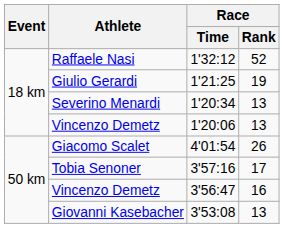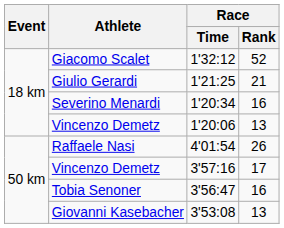 <table class="wikitable" border="1" style="font-size:90%">
 <tr>
 <th rowspan=2>Event</th>
 <th rowspan=2>Athlete</th>
 <th colspan=2>Race</th>
 </tr>
 <tr>
 <th>Time</th>
 <th>Rank</th>
 </tr>
 <tr>
 <td rowspan=4>18 km</td>
-<td><a href='#'>Raffaele Nasi</a></td>
+<td><a href='#'>Giacomo Scalet</a></td>
 <td align=center>1'32:12</td>
 <td align=center>52</td>
 </tr>
 <tr>
 <td><a href='#'>Giulio Gerardi</a></td>
 <td align=center>1'21:25</td>
-<td align=center>19</td>
+<td align=center>21</td>
 </tr>
 <tr>
 <td><a href='#'>Severino Menardi</a></td>
 <td align=center>1'20:34</td>
-<td align=center>13</td>
+<td align=center>16</td>
 </tr>
 <tr>
 <td><a href='#'>Vincenzo Demetz</a></td>
 <td align=center>1'20:06</td>
 <td align=center>13</td>
 </tr>
 <tr>
 <td rowspan=4>50 km</td>
-<td><a href='#'>Giacomo Scalet</a></td>
+<td><a href='#'>Raffaele Nasi</a></td>
 <td align=center>4'01:54</td>
 <td align=center>26</td>
 </tr>
 <tr>
-<td><a href='#'>Tobia Senoner</a></td>
+<td><a href='#'>Vincenzo Demetz</a></td>
 <td align=center>3'57:16</td>
 <td align=center>17</td>
 </tr>
 <tr>
-<td><a href='#'>Vincenzo Demetz</a></td>
+<td><a href='#'>Tobia Senoner</a></td>
 <td align=center>3'56:47</td>
 <td align=center>16</td>
 </tr>
 <tr>
 <td><a href='#'>Giovanni Kasebacher</a></td>
 <td align=center>3'53:08</td>
 <td align=center>13</td>
 </tr>
 </table>
